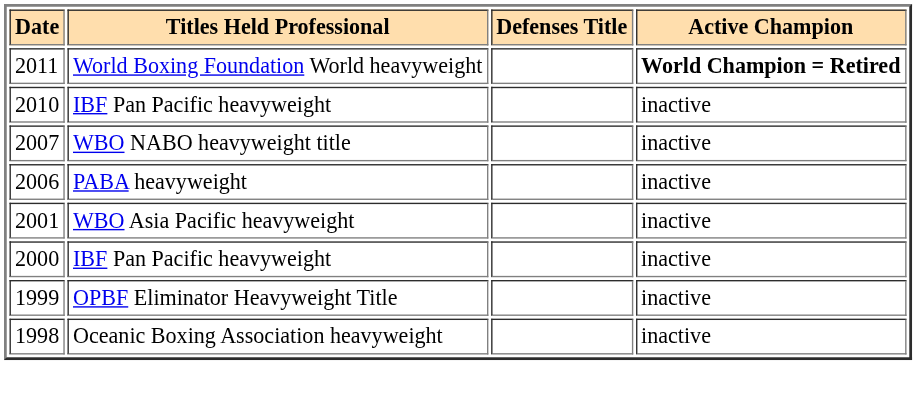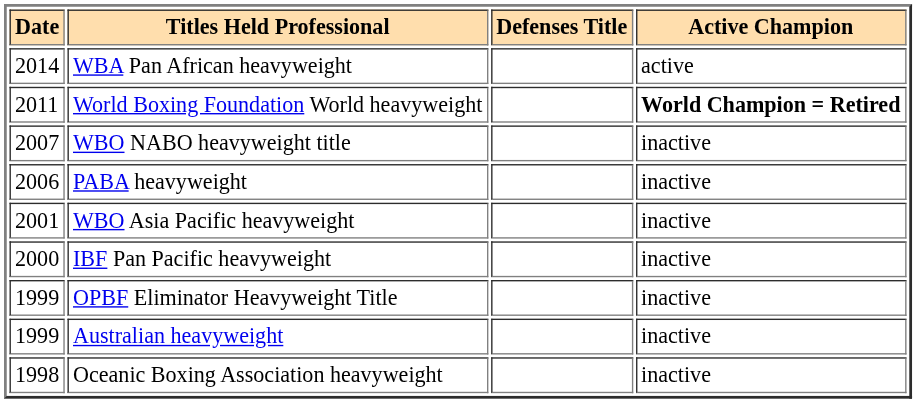 <table border="2" cellpadding="3">
 <tr bgcolor=#ffdead>
 <th>Date</th>
 <th>Titles Held Professional</th>
 <th>Defenses Title</th>
 <th>Active Champion</th>
 </tr>
 <tr>
+<td>2014</td>
+<td><a href='#'>WBA</a> Pan African heavyweight</td>
+<td></td>
+<td>active</td>
+</tr>
+<tr>
 <td>2011</td>
 <td><a href='#'>World Boxing Foundation</a> World heavyweight</td>
 <td></td>
 <td><strong>World Champion = Retired</strong></td>
-</tr>
-<tr>
-<td>2010</td>
-<td><a href='#'>IBF</a> Pan Pacific heavyweight</td>
-<td></td>
-<td>inactive</td>
 </tr>
 <tr>
 <td>2007</td>
 <td><a href='#'>WBO</a> NABO heavyweight title</td>
 <td></td>
 <td>inactive</td>
 </tr>
 <tr>
 <td>2006</td>
 <td><a href='#'>PABA</a> heavyweight</td>
 <td></td>
 <td>inactive</td>
 </tr>
 <tr>
 <td>2001</td>
 <td><a href='#'>WBO</a> Asia Pacific heavyweight</td>
 <td></td>
 <td>inactive</td>
 </tr>
 <tr>
 <td>2000</td>
 <td><a href='#'>IBF</a> Pan Pacific heavyweight</td>
 <td></td>
 <td>inactive</td>
 </tr>
 <tr>
 <td>1999</td>
 <td><a href='#'>OPBF</a> Eliminator Heavyweight Title</td>
 <td></td>
 <td>inactive</td>
 </tr>
 <tr>
+<td>1999</td>
+<td><a href='#'>Australian heavyweight</a></td>
+<td></td>
+<td>inactive</td>
+</tr>
+<tr>
 <td>1998</td>
 <td>Oceanic Boxing Association heavyweight</td>
 <td></td>
 <td>inactive</td>
 </tr>
 </table>
